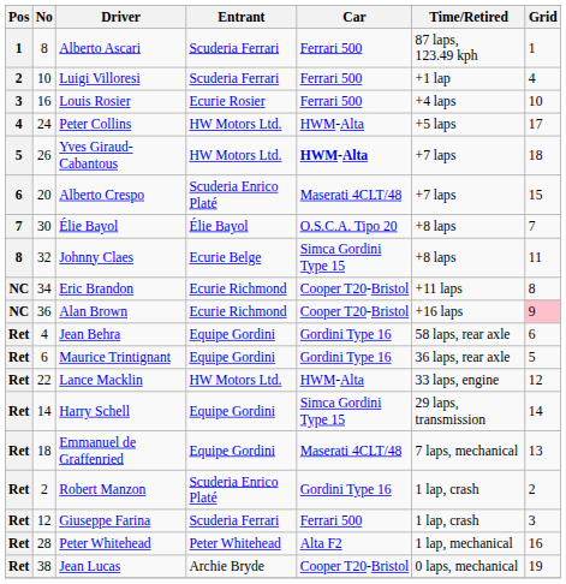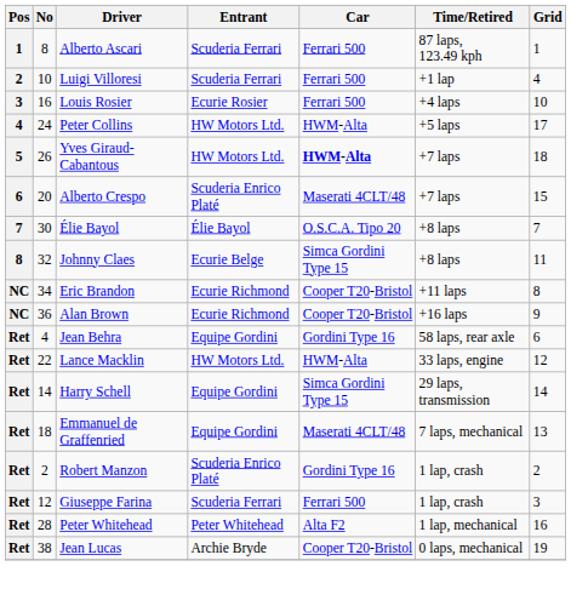 <table class="wikitable" style="font-size: 95%;">
 <tr>
 <th>Pos</th>
 <th>No</th>
 <th>Driver</th>
 <th>Entrant</th>
 <th>Car</th>
 <th>Time/Retired</th>
 <th>Grid</th>
 </tr>
 <tr>
 <th>1</th>
 <td align="center">8</td>
 <td> <a href='#'>Alberto Ascari</a></td>
 <td><a href='#'>Scuderia Ferrari</a></td>
 <td><a href='#'>Ferrari 500</a></td>
 <td>87 laps, 123.49 kph</td>
 <td>1</td>
 </tr>
 <tr>
 <th>2</th>
 <td align="center">10</td>
 <td> <a href='#'>Luigi Villoresi</a></td>
 <td><a href='#'>Scuderia Ferrari</a></td>
 <td><a href='#'>Ferrari 500</a></td>
 <td>+1 lap</td>
 <td>4</td>
 </tr>
 <tr>
 <th>3</th>
 <td align="center">16</td>
 <td> <a href='#'>Louis Rosier</a></td>
 <td><a href='#'>Ecurie Rosier</a></td>
 <td><a href='#'>Ferrari 500</a></td>
 <td>+4 laps</td>
 <td>10</td>
 </tr>
 <tr>
 <th>4</th>
 <td align="center">24</td>
 <td> <a href='#'>Peter Collins</a></td>
 <td><a href='#'>HW Motors Ltd.</a></td>
 <td><a href='#'>HWM</a>-<a href='#'>Alta</a></td>
 <td>+5 laps</td>
 <td>17</td>
 </tr>
 <tr>
 <th>5</th>
 <td align="center">26</td>
 <td> <a href='#'>Yves Giraud-Cabantous</a></td>
 <td><a href='#'>HW Motors Ltd.</a></td>
 <td><strong><a href='#'>HWM</a>-<a href='#'>Alta</a></strong></td>
 <td>+7 laps</td>
 <td>18</td>
 </tr>
 <tr>
 <th>6</th>
 <td align="center">20</td>
 <td> <a href='#'>Alberto Crespo</a></td>
 <td><a href='#'>Scuderia Enrico Platé</a></td>
 <td><a href='#'>Maserati 4CLT/48</a></td>
 <td>+7 laps</td>
 <td>15</td>
 </tr>
 <tr>
 <th>7</th>
 <td align="center">30</td>
 <td> <a href='#'>Élie Bayol</a></td>
 <td><a href='#'>Élie Bayol</a></td>
 <td><a href='#'>O.S.C.A. Tipo 20</a></td>
 <td>+8 laps</td>
 <td>7</td>
 </tr>
 <tr>
 <th>8</th>
 <td align="center">32</td>
 <td> <a href='#'>Johnny Claes</a></td>
 <td><a href='#'>Ecurie Belge</a></td>
 <td><a href='#'>Simca Gordini Type 15</a></td>
 <td>+8 laps</td>
 <td>11</td>
 </tr>
 <tr>
 <th>NC</th>
 <td align="center">34</td>
 <td> <a href='#'>Eric Brandon</a></td>
 <td><a href='#'>Ecurie Richmond</a></td>
 <td><a href='#'>Cooper T20</a>-<a href='#'>Bristol</a></td>
 <td>+11 laps</td>
 <td>8</td>
 </tr>
 <tr>
 <th>NC</th>
 <td align="center">36</td>
 <td> <a href='#'>Alan Brown</a></td>
 <td><a href='#'>Ecurie Richmond</a></td>
 <td><a href='#'>Cooper T20</a>-<a href='#'>Bristol</a></td>
 <td>+16 laps</td>
-<td style="background: pink;">9</td>
+<td>9</td>
 </tr>
 <tr>
 <th>Ret</th>
 <td align="center">4</td>
 <td> <a href='#'>Jean Behra</a></td>
 <td><a href='#'>Equipe Gordini</a></td>
 <td><a href='#'>Gordini Type 16</a></td>
 <td>58 laps, rear axle</td>
 <td>6</td>
-</tr>
-<tr>
-<th>Ret</th>
-<td align="center">6</td>
-<td> <a href='#'>Maurice Trintignant</a></td>
-<td><a href='#'>Equipe Gordini</a></td>
-<td><a href='#'>Gordini Type 16</a></td>
-<td>36 laps, rear axle</td>
-<td>5</td>
 </tr>
 <tr>
 <th>Ret</th>
 <td align="center">22</td>
 <td> <a href='#'>Lance Macklin</a></td>
 <td><a href='#'>HW Motors Ltd.</a></td>
 <td><a href='#'>HWM</a>-<a href='#'>Alta</a></td>
 <td>33 laps, engine</td>
 <td>12</td>
 </tr>
 <tr>
 <th>Ret</th>
 <td align="center">14</td>
 <td> <a href='#'>Harry Schell</a></td>
 <td><a href='#'>Equipe Gordini</a></td>
 <td><a href='#'>Simca Gordini Type 15</a></td>
 <td>29 laps, transmission</td>
 <td>14</td>
 </tr>
 <tr>
 <th>Ret</th>
 <td align="center">18</td>
 <td> <a href='#'>Emmanuel de Graffenried</a></td>
 <td><a href='#'>Equipe Gordini</a></td>
 <td><a href='#'>Maserati 4CLT/48</a></td>
 <td>7 laps, mechanical</td>
 <td>13</td>
 </tr>
 <tr>
 <th>Ret</th>
 <td align="center">2</td>
 <td> <a href='#'>Robert Manzon</a></td>
 <td><a href='#'>Scuderia Enrico Platé</a></td>
 <td><a href='#'>Gordini Type 16</a></td>
 <td>1 lap, crash</td>
 <td>2</td>
 </tr>
 <tr>
 <th>Ret</th>
 <td align="center">12</td>
 <td> <a href='#'>Giuseppe Farina</a></td>
 <td><a href='#'>Scuderia Ferrari</a></td>
 <td><a href='#'>Ferrari 500</a></td>
 <td>1 lap, crash</td>
 <td>3</td>
 </tr>
 <tr>
 <th>Ret</th>
 <td align="center">28</td>
 <td> <a href='#'>Peter Whitehead</a></td>
 <td><a href='#'>Peter Whitehead</a></td>
 <td><a href='#'>Alta F2</a></td>
 <td>1 lap, mechanical</td>
 <td>16</td>
 </tr>
 <tr>
 <th>Ret</th>
 <td align="center">38</td>
 <td> <a href='#'>Jean Lucas</a></td>
 <td>Archie Bryde</td>
 <td><a href='#'>Cooper T20</a>-<a href='#'>Bristol</a></td>
 <td>0 laps, mechanical</td>
 <td>19</td>
 </tr>
 <tr>
 </tr>
 </table>
